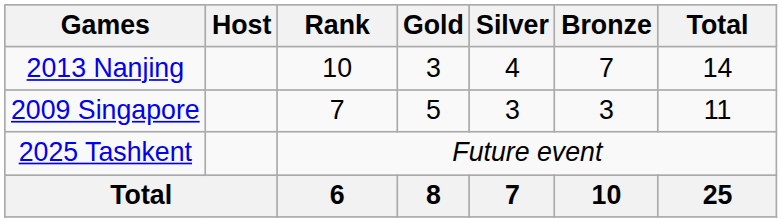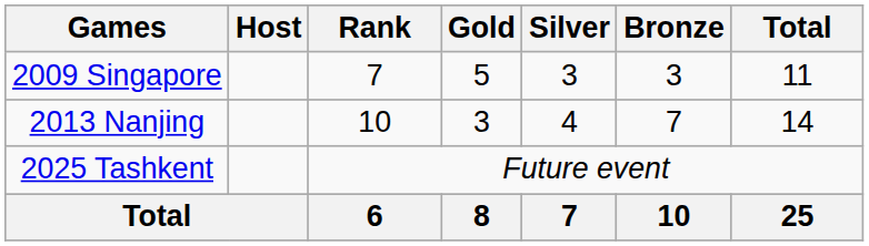 <table class="wikitable sortable" style="margin-top:0; text-align:center;">
 <tr>
 <th>Games</th>
 <th>Host</th>
 <th style="width:4em;">Rank<br></th>
 <th> Gold</th>
 <th> Silver</th>
 <th> Bronze</th>
 <th style="width:4em;">Total</th>
 </tr>
 <tr>
+<td><a href='#'>2009 Singapore</a></td>
+<td></td>
+<td>7</td>
+<td>5</td>
+<td>3</td>
+<td>3</td>
+<td>11</td>
+</tr>
+<tr>
 <td><a href='#'>2013 Nanjing</a></td>
 <td></td>
 <td>10</td>
 <td>3</td>
 <td>4</td>
 <td>7</td>
 <td>14</td>
-</tr>
-<tr>
-<td><a href='#'>2009 Singapore</a></td>
-<td></td>
-<td>7</td>
-<td>5</td>
-<td>3</td>
-<td>3</td>
-<td>11</td>
 </tr>
 <tr>
 <td><a href='#'>2025 Tashkent</a></td>
 <td></td>
 <td colspan=5><em>Future event</em></td>
 </tr>
 <tr>
 <th colspan=2>Total</th>
 <th>6</th>
 <th>8</th>
 <th>7</th>
 <th>10</th>
 <th>25</th>
 </tr>
 </table>
